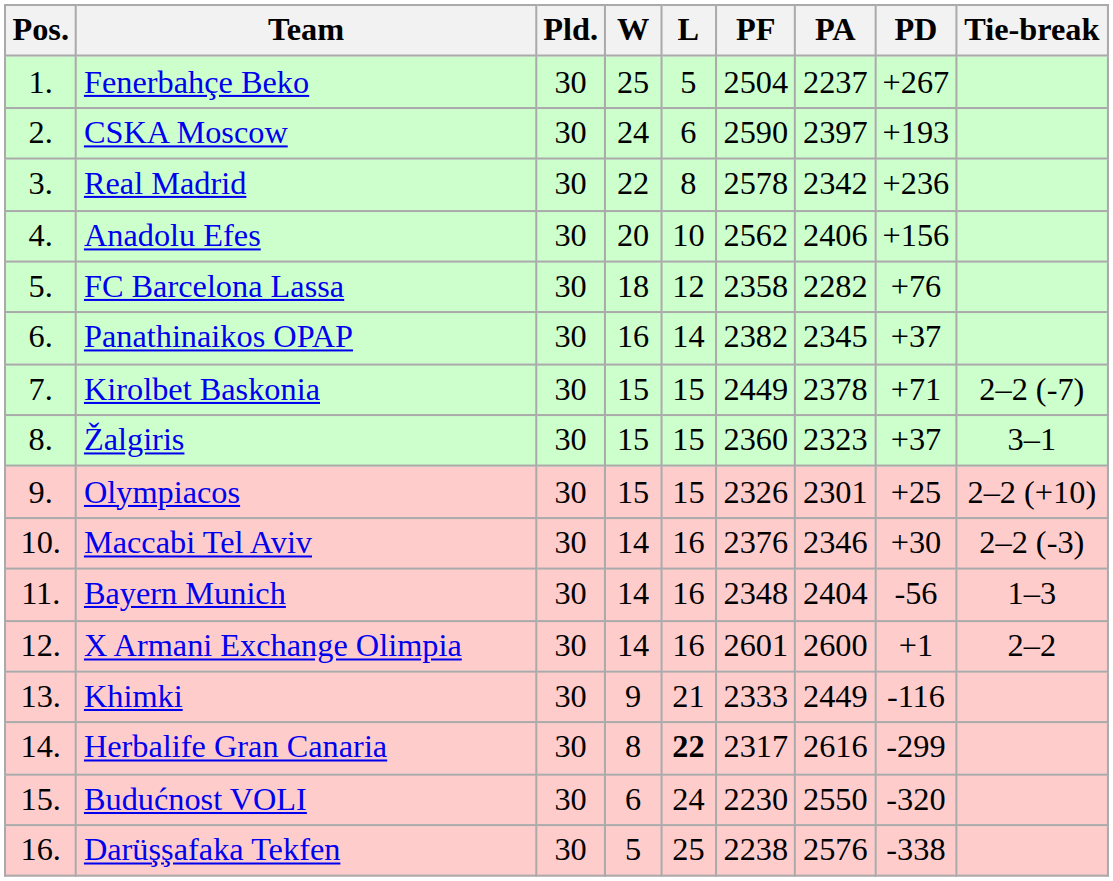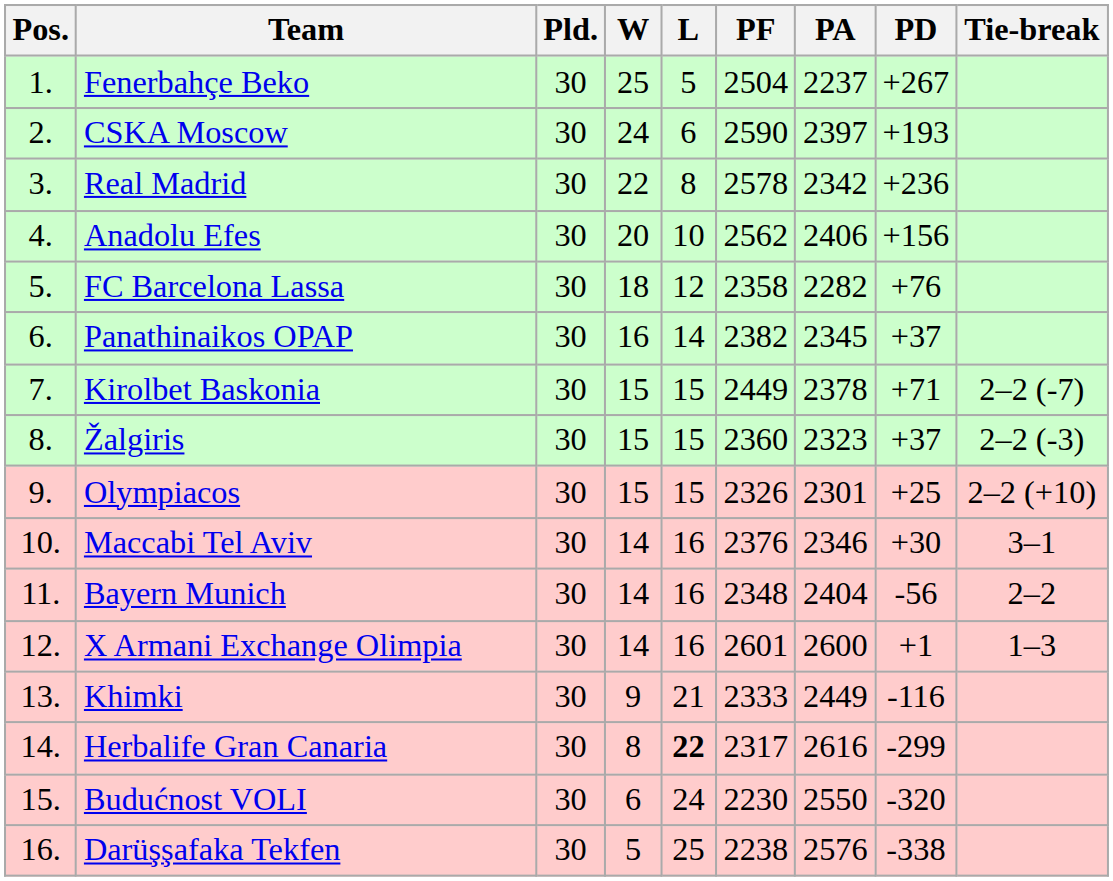 <table class="wikitable" style="text-align:center">
 <tr>
 <th width=15>Pos.</th>
 <th width=220>Team</th>
 <th width=20>Pld.</th>
 <th width=20>W</th>
 <th width=20>L</th>
 <th width=20>PF</th>
 <th width=20>PA</th>
 <th width=20>PD</th>
 <th>Tie-break</th>
 </tr>
 <tr style="background: #ccffcc;">
 <td>1.</td>
 <td align=left> <a href='#'>Fenerbahçe Beko</a></td>
 <td>30</td>
 <td>25</td>
 <td>5</td>
 <td>2504</td>
 <td>2237</td>
 <td>+267</td>
 <td></td>
 </tr>
 <tr style="background: #ccffcc;">
 <td>2.</td>
 <td align=left> <a href='#'>CSKA Moscow</a></td>
 <td>30</td>
 <td>24</td>
 <td>6</td>
 <td>2590</td>
 <td>2397</td>
 <td>+193</td>
 <td></td>
 </tr>
 <tr style="background: #ccffcc;">
 <td>3.</td>
 <td align=left> <a href='#'>Real Madrid</a></td>
 <td>30</td>
 <td>22</td>
 <td>8</td>
 <td>2578</td>
 <td>2342</td>
 <td>+236</td>
 <td></td>
 </tr>
 <tr style="background: #ccffcc;">
 <td>4.</td>
 <td align=left> <a href='#'>Anadolu Efes</a></td>
 <td>30</td>
 <td>20</td>
 <td>10</td>
 <td>2562</td>
 <td>2406</td>
 <td>+156</td>
 <td></td>
 </tr>
 <tr style="background: #ccffcc;">
 <td>5.</td>
 <td align=left> <a href='#'>FC Barcelona Lassa</a></td>
 <td>30</td>
 <td>18</td>
 <td>12</td>
 <td>2358</td>
 <td>2282</td>
 <td>+76</td>
 <td></td>
 </tr>
 <tr style="background: #ccffcc;">
 <td>6.</td>
 <td align=left> <a href='#'>Panathinaikos OPAP</a></td>
 <td>30</td>
 <td>16</td>
 <td>14</td>
 <td>2382</td>
 <td>2345</td>
 <td>+37</td>
 <td></td>
 </tr>
 <tr style="background: #ccffcc;">
 <td>7.</td>
 <td align=left> <a href='#'>Kirolbet Baskonia</a></td>
 <td>30</td>
 <td>15</td>
 <td>15</td>
 <td>2449</td>
 <td>2378</td>
 <td>+71</td>
 <td>2–2 (-7)</td>
 </tr>
 <tr style="background: #ccffcc;">
 <td>8.</td>
 <td align=left> <a href='#'>Žalgiris</a></td>
 <td>30</td>
 <td>15</td>
 <td>15</td>
 <td>2360</td>
 <td>2323</td>
 <td>+37</td>
-<td>3–1</td>
+<td>2–2 (-3)</td>
 </tr>
 <tr style="background: #ffcccc;">
 <td>9.</td>
 <td align=left> <a href='#'>Olympiacos</a></td>
 <td>30</td>
 <td>15</td>
 <td>15</td>
 <td>2326</td>
 <td>2301</td>
 <td>+25</td>
 <td>2–2 (+10)</td>
 </tr>
 <tr style="background: #ffcccc;">
 <td>10.</td>
 <td align=left> <a href='#'>Maccabi Tel Aviv</a></td>
 <td>30</td>
 <td>14</td>
 <td>16</td>
 <td>2376</td>
 <td>2346</td>
 <td>+30</td>
-<td>2–2 (-3)</td>
+<td>3–1</td>
 </tr>
 <tr style="background: #ffcccc;">
 <td>11.</td>
 <td align=left> <a href='#'>Bayern Munich</a></td>
 <td>30</td>
 <td>14</td>
 <td>16</td>
 <td>2348</td>
 <td>2404</td>
 <td>-56</td>
-<td>1–3</td>
+<td>2–2</td>
 </tr>
 <tr style="background: #ffcccc;">
 <td>12.</td>
 <td align=left> <a href='#'>X Armani Exchange Olimpia</a></td>
 <td>30</td>
 <td>14</td>
 <td>16</td>
 <td>2601</td>
 <td>2600</td>
 <td>+1</td>
-<td>2–2</td>
+<td>1–3</td>
 </tr>
 <tr style="background: #ffcccc;">
 <td>13.</td>
 <td align=left> <a href='#'>Khimki</a></td>
 <td>30</td>
 <td>9</td>
 <td>21</td>
 <td>2333</td>
 <td>2449</td>
 <td>-116</td>
 <td></td>
 </tr>
 <tr style="background: #ffcccc;">
 <td>14.</td>
 <td align=left> <a href='#'>Herbalife Gran Canaria</a></td>
 <td>30</td>
 <td>8</td>
 <td><strong>22</strong></td>
 <td>2317</td>
 <td>2616</td>
 <td>-299</td>
 <td></td>
 </tr>
 <tr style="background: #ffcccc;">
 <td>15.</td>
 <td align=left> <a href='#'>Budućnost VOLI</a></td>
 <td>30</td>
 <td>6</td>
 <td>24</td>
 <td>2230</td>
 <td>2550</td>
 <td>-320</td>
 <td></td>
 </tr>
 <tr style="background: #ffcccc;">
 <td>16.</td>
 <td align=left> <a href='#'>Darüşşafaka Tekfen</a></td>
 <td>30</td>
 <td>5</td>
 <td>25</td>
 <td>2238</td>
 <td>2576</td>
 <td>-338</td>
 <td></td>
 </tr>
 </table>
